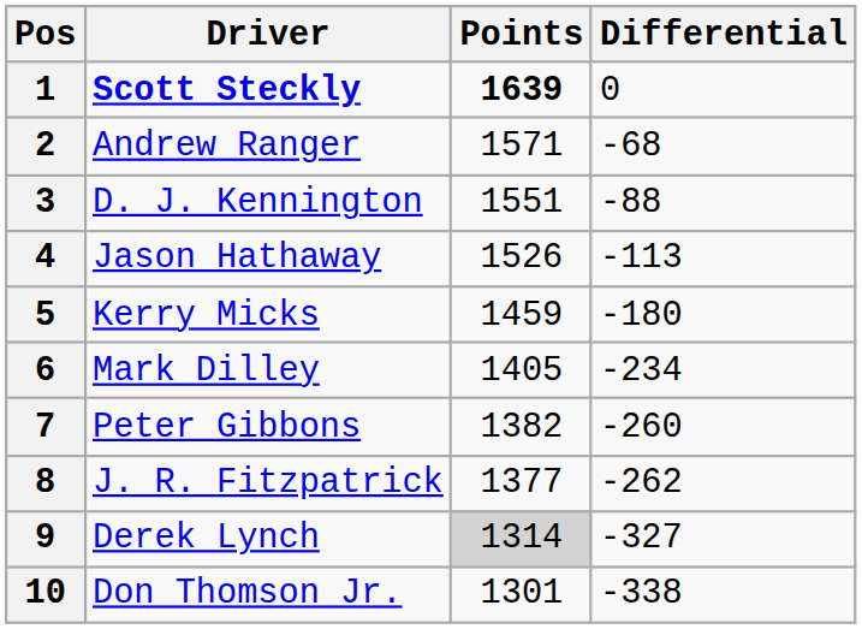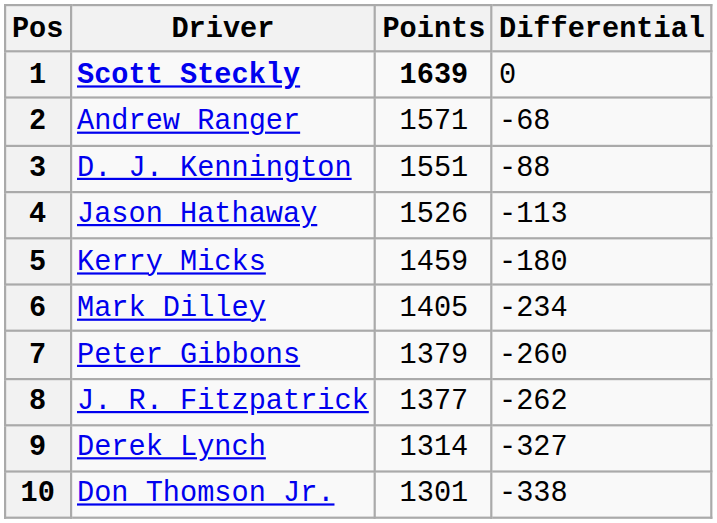 <table class="wikitable">
 <tr>
 <th>Pos</th>
 <th>Driver</th>
 <th>Points</th>
 <th>Differential</th>
 </tr>
 <tr>
 <th>1 </th>
 <td><strong><a href='#'>Scott Steckly</a></strong></td>
 <td style="text-align:center;"><strong>1639</strong></td>
 <td>0</td>
 </tr>
 <tr>
 <th>2 </th>
 <td><a href='#'>Andrew Ranger</a></td>
 <td style="text-align:center;">1571</td>
 <td>-68</td>
 </tr>
 <tr>
 <th>3 </th>
 <td><a href='#'>D. J. Kennington</a></td>
 <td style="text-align:center;">1551</td>
 <td>-88</td>
 </tr>
 <tr>
 <th>4 </th>
 <td><a href='#'>Jason Hathaway</a></td>
 <td style="text-align:center;">1526</td>
 <td>-113</td>
 </tr>
 <tr>
 <th>5 </th>
 <td><a href='#'>Kerry Micks</a></td>
 <td style="text-align:center;">1459</td>
 <td>-180</td>
 </tr>
 <tr>
 <th>6 </th>
 <td><a href='#'>Mark Dilley</a></td>
 <td style="text-align:center;">1405</td>
 <td>-234</td>
 </tr>
 <tr>
 <th>7 </th>
 <td><a href='#'>Peter Gibbons</a></td>
-<td style="text-align:center;">1382</td>
+<td style="text-align:center;">1379</td>
 <td>-260</td>
 </tr>
 <tr>
 <th>8 </th>
 <td><a href='#'>J. R. Fitzpatrick</a></td>
 <td style="text-align:center;">1377</td>
 <td>-262</td>
 </tr>
 <tr>
 <th>9 </th>
 <td><a href='#'>Derek Lynch</a></td>
-<td style="background: lightgrey; text-align:center;">1314</td>
+<td style="text-align:center;">1314</td>
 <td>-327</td>
 </tr>
 <tr>
 <th>10 </th>
 <td><a href='#'>Don Thomson Jr.</a></td>
 <td style="text-align:center;">1301</td>
 <td>-338</td>
 </tr>
 </table>
